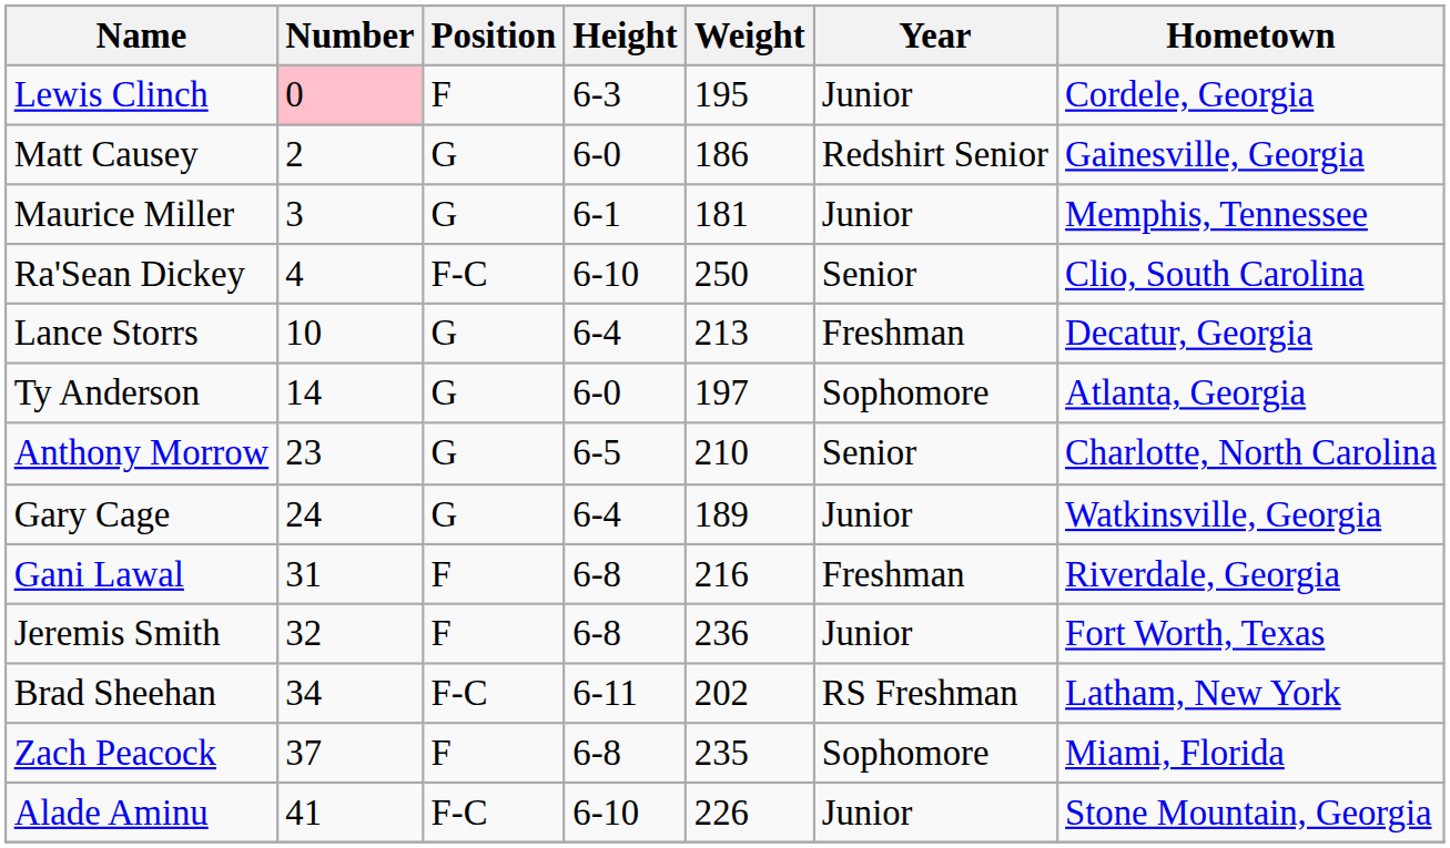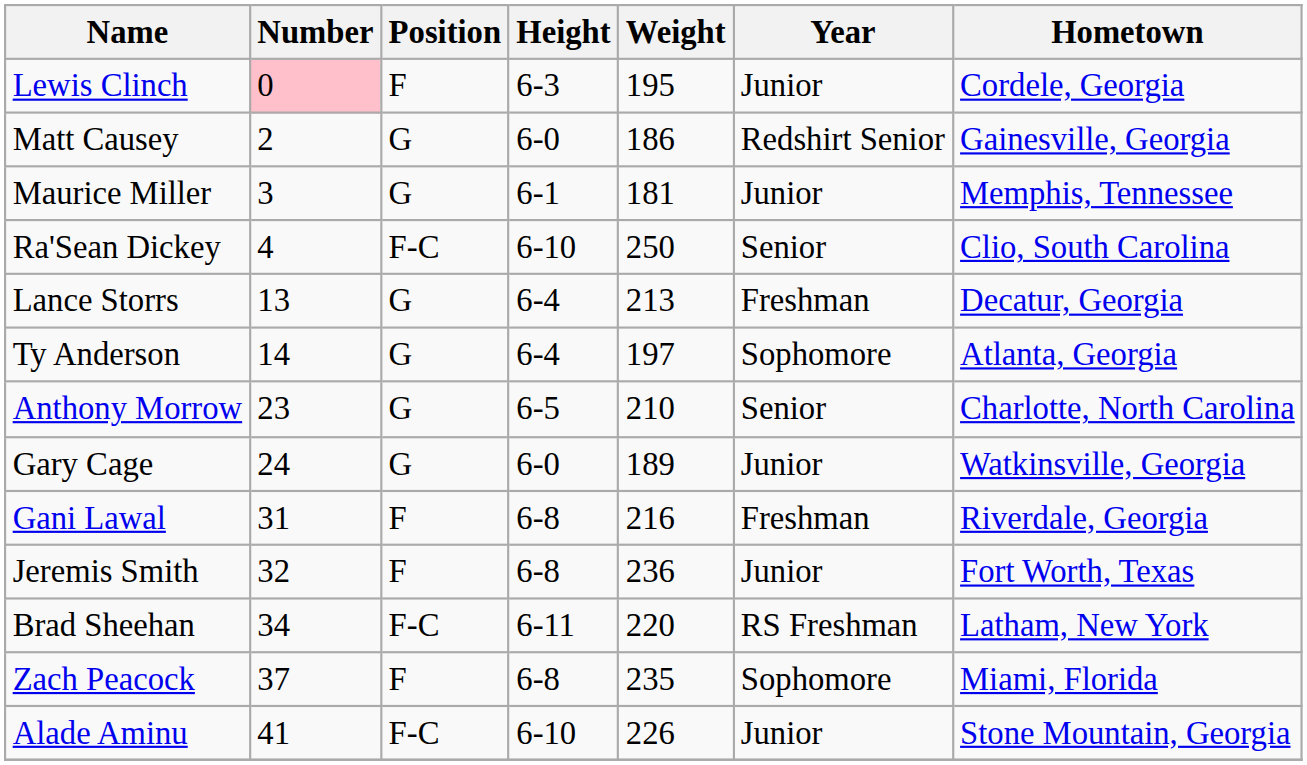 <table class="wikitable" style="font-size: 95%;">
 <tr>
 <th>Name</th>
 <th>Number</th>
 <th>Position</th>
 <th>Height</th>
 <th>Weight</th>
 <th>Year</th>
 <th>Hometown</th>
 </tr>
 <tr>
 <td><a href='#'>Lewis Clinch</a></td>
 <td style="background: pink;">0</td>
 <td>F</td>
 <td>6-3</td>
 <td>195</td>
 <td>Junior</td>
 <td><a href='#'>Cordele, Georgia</a></td>
 </tr>
 <tr>
 <td>Matt Causey</td>
 <td>2</td>
 <td>G</td>
 <td>6-0</td>
 <td>186</td>
 <td>Redshirt Senior</td>
 <td><a href='#'>Gainesville, Georgia</a></td>
 </tr>
 <tr>
 <td>Maurice Miller</td>
 <td>3</td>
 <td>G</td>
 <td>6-1</td>
 <td>181</td>
 <td>Junior</td>
 <td><a href='#'>Memphis, Tennessee</a></td>
 </tr>
 <tr>
 <td>Ra'Sean Dickey</td>
 <td>4</td>
 <td>F-C</td>
 <td>6-10</td>
 <td>250</td>
 <td>Senior</td>
 <td><a href='#'>Clio, South Carolina</a></td>
 </tr>
 <tr>
 <td>Lance Storrs</td>
-<td>10</td>
+<td>13</td>
 <td>G</td>
 <td>6-4</td>
 <td>213</td>
 <td>Freshman</td>
 <td><a href='#'>Decatur, Georgia</a></td>
 </tr>
 <tr>
 <td>Ty Anderson</td>
 <td>14</td>
 <td>G</td>
-<td>6-0</td>
+<td>6-4</td>
 <td>197</td>
 <td>Sophomore</td>
 <td><a href='#'>Atlanta, Georgia</a></td>
 </tr>
 <tr>
 <td><a href='#'>Anthony Morrow</a></td>
 <td>23</td>
 <td>G</td>
 <td>6-5</td>
 <td>210</td>
 <td>Senior</td>
 <td><a href='#'>Charlotte, North Carolina</a></td>
 </tr>
 <tr>
 <td>Gary Cage</td>
 <td>24</td>
 <td>G</td>
-<td>6-4</td>
+<td>6-0</td>
 <td>189</td>
 <td>Junior</td>
 <td><a href='#'>Watkinsville, Georgia</a></td>
 </tr>
 <tr>
 <td><a href='#'>Gani Lawal</a></td>
 <td>31</td>
 <td>F</td>
 <td>6-8</td>
 <td>216</td>
 <td>Freshman</td>
 <td><a href='#'>Riverdale, Georgia</a></td>
 </tr>
 <tr>
 <td>Jeremis Smith</td>
 <td>32</td>
 <td>F</td>
 <td>6-8</td>
 <td>236</td>
 <td>Junior</td>
 <td><a href='#'>Fort Worth, Texas</a></td>
 </tr>
 <tr>
 <td>Brad Sheehan</td>
 <td>34</td>
 <td>F-C</td>
 <td>6-11</td>
-<td>202</td>
+<td>220</td>
 <td>RS Freshman</td>
 <td><a href='#'>Latham, New York</a></td>
 </tr>
 <tr>
 <td><a href='#'>Zach Peacock</a></td>
 <td>37</td>
 <td>F</td>
 <td>6-8</td>
 <td>235</td>
 <td>Sophomore</td>
 <td><a href='#'>Miami, Florida</a></td>
 </tr>
 <tr>
 <td><a href='#'>Alade Aminu</a></td>
 <td>41</td>
 <td>F-C</td>
 <td>6-10</td>
 <td>226</td>
 <td>Junior</td>
 <td><a href='#'>Stone Mountain, Georgia</a></td>
 </tr>
 <tr>
 </tr>
 </table>
